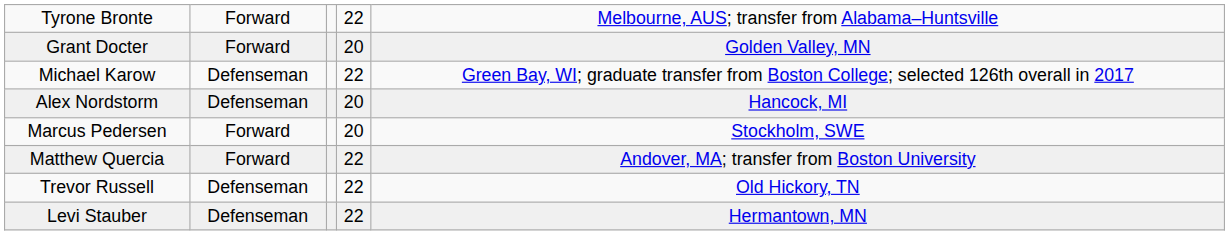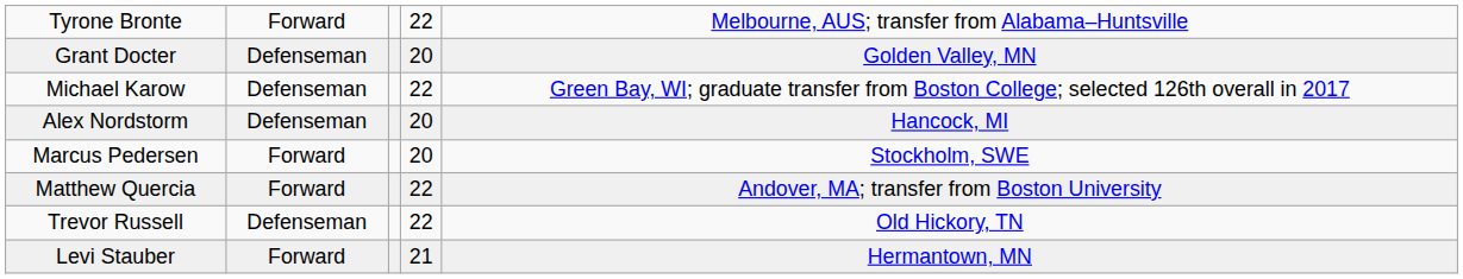 <table class="wikitable" width=1100>
 <tr align="center" bgcolor="">
 <td>Tyrone Bronte</td>
 <td>Forward</td>
 <td></td>
 <td>22</td>
 <td><a href='#'>Melbourne, AUS</a>; transfer from <a href='#'>Alabama–Huntsville</a></td>
 </tr>
 <tr align="center" bgcolor="f0f0f0">
 <td>Grant Docter</td>
-<td>Forward</td>
+<td>Defenseman</td>
 <td></td>
 <td>20</td>
 <td><a href='#'>Golden Valley, MN</a></td>
 </tr>
 <tr align="center" bgcolor="">
 <td>Michael Karow</td>
 <td>Defenseman</td>
 <td></td>
 <td>22</td>
 <td><a href='#'>Green Bay, WI</a>; graduate transfer from <a href='#'>Boston College</a>; selected 126th overall in <a href='#'>2017</a></td>
 </tr>
 <tr align="center" bgcolor="f0f0f0">
 <td>Alex Nordstorm</td>
 <td>Defenseman</td>
 <td></td>
 <td>20</td>
 <td><a href='#'>Hancock, MI</a></td>
 </tr>
 <tr align="center" bgcolor="">
 <td>Marcus Pedersen</td>
 <td>Forward</td>
 <td></td>
 <td>20</td>
 <td><a href='#'>Stockholm, SWE</a></td>
 </tr>
 <tr align="center" bgcolor="f0f0f0">
 <td>Matthew Quercia</td>
 <td>Forward</td>
 <td></td>
 <td>22</td>
 <td><a href='#'>Andover, MA</a>; transfer from <a href='#'>Boston University</a></td>
 </tr>
 <tr align="center" bgcolor="">
 <td>Trevor Russell</td>
 <td>Defenseman</td>
 <td></td>
 <td>22</td>
 <td><a href='#'>Old Hickory, TN</a></td>
 </tr>
 <tr align="center" bgcolor="f0f0f0">
 <td>Levi Stauber</td>
-<td>Defenseman</td>
+<td>Forward</td>
 <td></td>
-<td>22</td>
+<td>21</td>
 <td><a href='#'>Hermantown, MN</a></td>
 </tr>
 </table>
